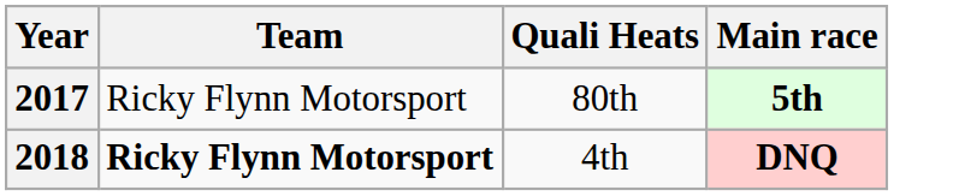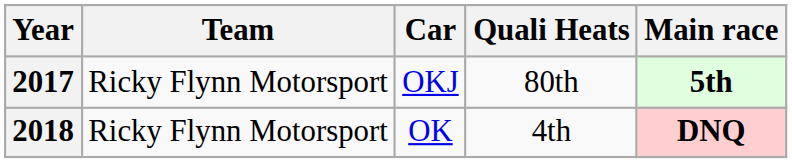 <table class="wikitable" style="text-align:center; font-size:90%">
 <tr>
 <th>Year</th>
 <th>Team</th>
+<th>Car</th>
 <th>Quali Heats</th>
 <th>Main race</th>
 </tr>
 <tr>
 <th>2017</th>
 <td align="left" nowrap> Ricky Flynn Motorsport</td>
+<td align="left" nowrap><a href='#'>OKJ</a></td>
 <td>80th</td>
 <td style="background:#DFFFDF;"><strong>5th</strong></td>
 </tr>
 <tr>
 <th>2018</th>
-<td nowrap><strong> Ricky Flynn Motorsport</strong></td>
+<td nowrap> Ricky Flynn Motorsport</td>
+<td nowrap><a href='#'>OK</a></td>
 <td>4th</td>
 <td style="background:#FFCFCF;"><strong>DNQ</strong></td>
 </tr>
 </table>
